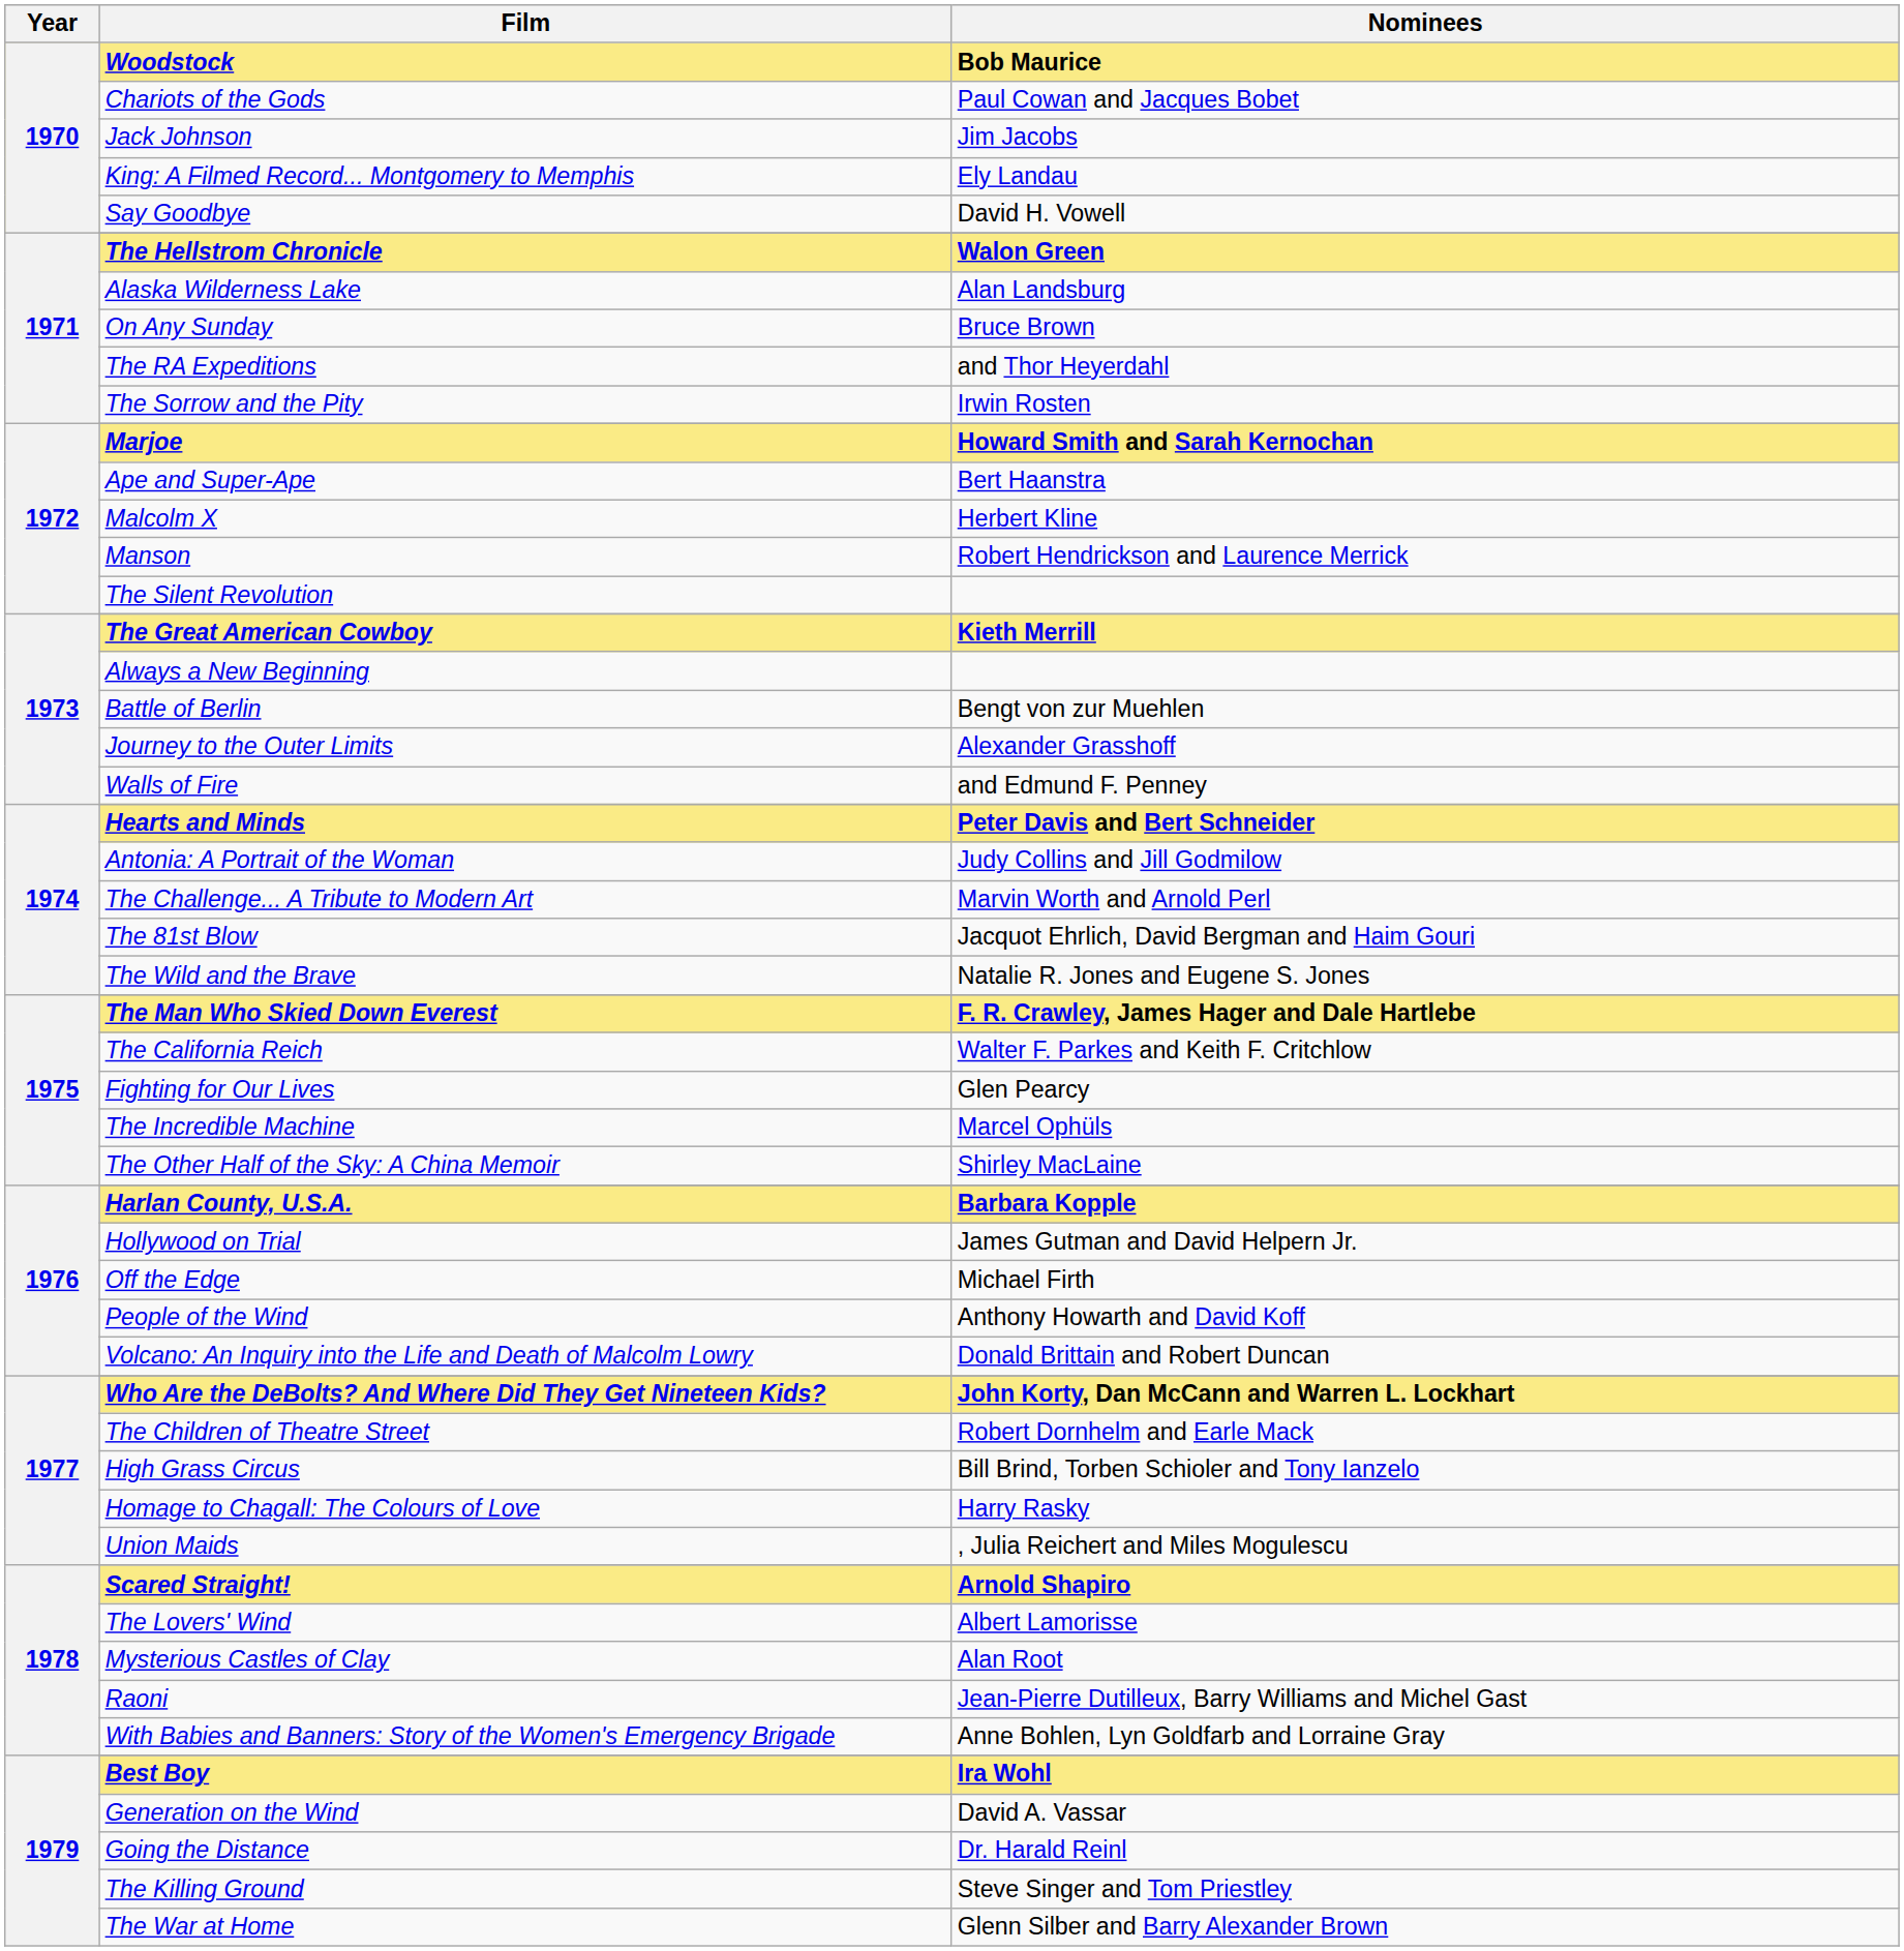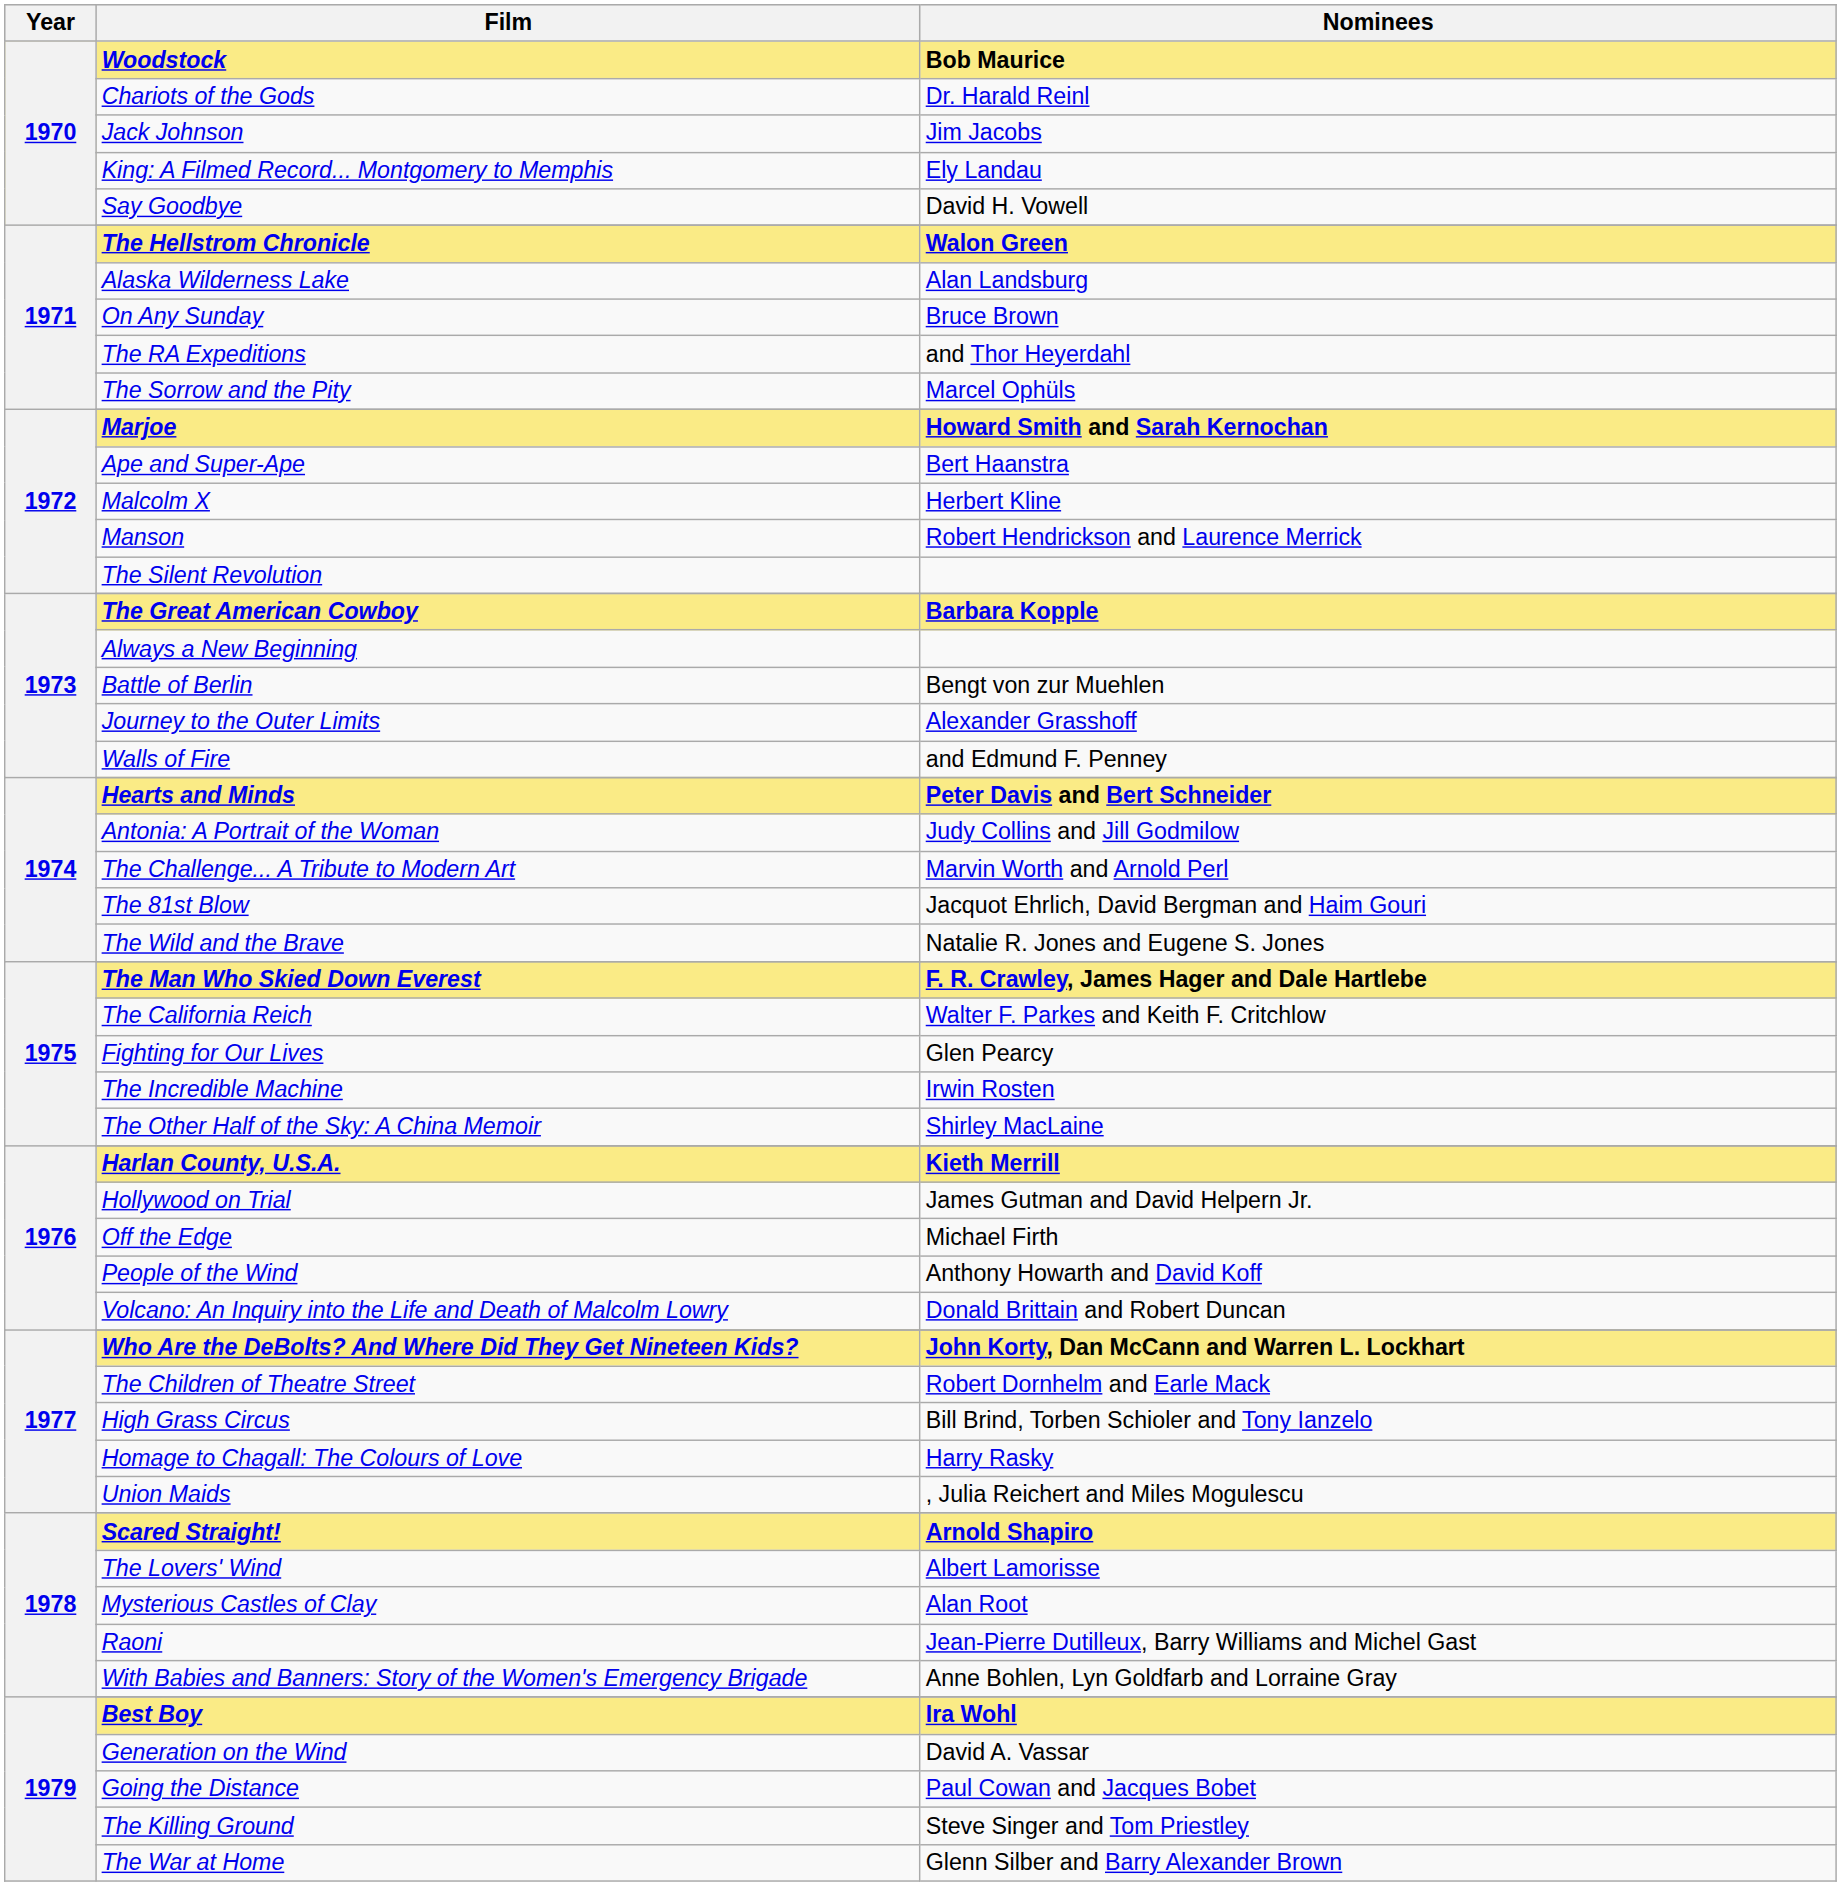 <table class="wikitable" style="width:100%">
 <tr bgcolor="#bebebe">
 <th width="5%">Year</th>
 <th width="45%">Film</th>
 <th width="50%">Nominees</th>
 </tr>
 <tr style="background:#FAEB86">
 <th rowspan="5"><a href='#'>1970</a><br></th>
 <td><strong><em><a href='#'>Woodstock</a></em></strong></td>
 <td><strong>Bob Maurice</strong></td>
 </tr>
 <tr>
 <td><em><a href='#'>Chariots of the Gods</a></em></td>
-<td><a href='#'>Paul Cowan</a> and <a href='#'>Jacques Bobet</a></td>
+<td><a href='#'>Dr. Harald Reinl</a></td>
 </tr>
 <tr>
 <td><em><a href='#'>Jack Johnson</a></em></td>
 <td><a href='#'>Jim Jacobs</a></td>
 </tr>
 <tr>
 <td><em><a href='#'>King: A Filmed Record... Montgomery to Memphis</a></em></td>
 <td><a href='#'>Ely Landau</a></td>
 </tr>
 <tr>
 <td><em><a href='#'>Say Goodbye</a></em></td>
 <td>David H. Vowell</td>
 </tr>
 <tr>
 <th rowspan="6" style="text-align:center"><a href='#'>1971</a><br></th>
 </tr>
 <tr style="background:#FAEB86">
 <td><strong><em><a href='#'>The Hellstrom Chronicle</a></em></strong></td>
 <td><strong><a href='#'>Walon Green</a></strong></td>
 </tr>
 <tr>
 <td><em><a href='#'>Alaska Wilderness Lake</a></em></td>
 <td><a href='#'>Alan Landsburg</a></td>
 </tr>
 <tr>
 <td><em><a href='#'>On Any Sunday</a></em></td>
 <td><a href='#'>Bruce Brown</a></td>
 </tr>
 <tr>
 <td><em><a href='#'>The RA Expeditions</a></em></td>
 <td> and <a href='#'>Thor Heyerdahl</a></td>
 </tr>
 <tr>
 <td><em><a href='#'>The Sorrow and the Pity</a></em></td>
-<td><a href='#'>Irwin Rosten</a></td>
+<td><a href='#'>Marcel Ophüls</a></td>
 </tr>
 <tr>
 <th rowspan="6" style="text-align:center"><a href='#'>1972</a><br></th>
 </tr>
 <tr style="background:#FAEB86">
 <td><strong><em><a href='#'>Marjoe</a></em></strong></td>
 <td><strong><a href='#'>Howard Smith</a> and <a href='#'>Sarah Kernochan</a></strong></td>
 </tr>
 <tr>
 <td><em><a href='#'>Ape and Super-Ape</a></em></td>
 <td><a href='#'>Bert Haanstra</a></td>
 </tr>
 <tr>
 <td><em><a href='#'>Malcolm X</a></em></td>
 <td><a href='#'>Herbert Kline</a></td>
 </tr>
 <tr>
 <td><em><a href='#'>Manson</a></em></td>
 <td><a href='#'>Robert Hendrickson</a> and <a href='#'>Laurence Merrick</a></td>
 </tr>
 <tr>
 <td><em><a href='#'>The Silent Revolution</a></em></td>
 <td></td>
 </tr>
 <tr>
 <th rowspan="6" style="text-align:center"><a href='#'>1973</a><br></th>
 </tr>
 <tr style="background:#FAEB86">
 <td><strong><em><a href='#'>The Great American Cowboy</a></em></strong></td>
-<td><strong><a href='#'>Kieth Merrill</a></strong></td>
+<td><strong><a href='#'>Barbara Kopple</a></strong></td>
 </tr>
 <tr>
 <td><em><a href='#'>Always a New Beginning</a></em></td>
 <td></td>
 </tr>
 <tr>
 <td><em><a href='#'>Battle of Berlin</a></em></td>
 <td>Bengt von zur Muehlen</td>
 </tr>
 <tr>
 <td><em><a href='#'>Journey to the Outer Limits</a></em></td>
 <td><a href='#'>Alexander Grasshoff</a></td>
 </tr>
 <tr>
 <td><em><a href='#'>Walls of Fire</a></em></td>
 <td> and Edmund F. Penney</td>
 </tr>
 <tr>
 <th rowspan="6" style="text-align:center"><a href='#'>1974</a><br></th>
 </tr>
 <tr style="background:#FAEB86">
 <td><strong><em><a href='#'>Hearts and Minds</a></em></strong></td>
 <td><strong><a href='#'>Peter Davis</a> and <a href='#'>Bert Schneider</a></strong></td>
 </tr>
 <tr>
 <td><em><a href='#'>Antonia: A Portrait of the Woman</a></em></td>
 <td><a href='#'>Judy Collins</a> and <a href='#'>Jill Godmilow</a></td>
 </tr>
 <tr>
 <td><em><a href='#'>The Challenge... A Tribute to Modern Art</a></em></td>
 <td><a href='#'>Marvin Worth</a> and <a href='#'>Arnold Perl</a></td>
 </tr>
 <tr>
 <td><em><a href='#'>The 81st Blow</a></em></td>
 <td>Jacquot Ehrlich, David Bergman and <a href='#'>Haim Gouri</a></td>
 </tr>
 <tr>
 <td><em><a href='#'>The Wild and the Brave</a></em></td>
 <td>Natalie R. Jones and Eugene S. Jones</td>
 </tr>
 <tr>
 <th rowspan="6" style="text-align:center"><a href='#'>1975</a><br></th>
 </tr>
 <tr style="background:#FAEB86">
 <td><strong><em><a href='#'>The Man Who Skied Down Everest</a></em></strong></td>
 <td><strong><a href='#'>F. R. Crawley</a>, James Hager and Dale Hartlebe</strong></td>
 </tr>
 <tr>
 <td><em><a href='#'>The California Reich</a></em></td>
 <td><a href='#'>Walter F. Parkes</a> and Keith F. Critchlow</td>
 </tr>
 <tr>
 <td><em><a href='#'>Fighting for Our Lives</a></em></td>
 <td>Glen Pearcy</td>
 </tr>
 <tr>
 <td><em><a href='#'>The Incredible Machine</a></em></td>
-<td><a href='#'>Marcel Ophüls</a></td>
+<td><a href='#'>Irwin Rosten</a></td>
 </tr>
 <tr>
 <td><em><a href='#'>The Other Half of the Sky: A China Memoir</a></em></td>
 <td><a href='#'>Shirley MacLaine</a></td>
 </tr>
 <tr>
 <th rowspan="6" style="text-align:center"><a href='#'>1976</a><br></th>
 </tr>
 <tr style="background:#FAEB86">
 <td><strong><em><a href='#'>Harlan County, U.S.A.</a></em></strong></td>
-<td><strong><a href='#'>Barbara Kopple</a></strong></td>
+<td><strong><a href='#'>Kieth Merrill</a></strong></td>
 </tr>
 <tr>
 <td><em><a href='#'>Hollywood on Trial</a></em></td>
 <td>James Gutman and David Helpern Jr.</td>
 </tr>
 <tr>
 <td><em><a href='#'>Off the Edge</a></em></td>
 <td>Michael Firth</td>
 </tr>
 <tr>
 <td><em><a href='#'>People of the Wind</a></em></td>
 <td>Anthony Howarth and <a href='#'>David Koff</a></td>
 </tr>
 <tr>
 <td><em><a href='#'>Volcano: An Inquiry into the Life and Death of Malcolm Lowry</a></em></td>
 <td><a href='#'>Donald Brittain</a> and Robert Duncan</td>
 </tr>
 <tr>
 <th rowspan="6" style="text-align:center"><a href='#'>1977</a><br></th>
 </tr>
 <tr style="background:#FAEB86">
 <td><strong><em><a href='#'>Who Are the DeBolts? And Where Did They Get Nineteen Kids?</a></em></strong></td>
 <td><strong><a href='#'>John Korty</a>, Dan McCann and Warren L. Lockhart</strong></td>
 </tr>
 <tr>
 <td><em><a href='#'>The Children of Theatre Street</a></em></td>
 <td><a href='#'>Robert Dornhelm</a> and <a href='#'>Earle Mack</a></td>
 </tr>
 <tr>
 <td><em><a href='#'>High Grass Circus</a></em></td>
 <td>Bill Brind, Torben Schioler and <a href='#'>Tony Ianzelo</a></td>
 </tr>
 <tr>
 <td><em><a href='#'>Homage to Chagall: The Colours of Love</a></em></td>
 <td><a href='#'>Harry Rasky</a></td>
 </tr>
 <tr>
 <td><em><a href='#'>Union Maids</a></em></td>
 <td>, Julia Reichert and Miles Mogulescu</td>
 </tr>
 <tr>
 <th rowspan="6" style="text-align:center"><a href='#'>1978</a><br></th>
 </tr>
 <tr style="background:#FAEB86">
 <td><strong><em><a href='#'>Scared Straight!</a></em></strong></td>
 <td><strong><a href='#'>Arnold Shapiro</a></strong></td>
 </tr>
 <tr>
 <td><em><a href='#'>The Lovers' Wind</a></em></td>
 <td><a href='#'>Albert Lamorisse</a></td>
 </tr>
 <tr>
 <td><em><a href='#'>Mysterious Castles of Clay</a></em></td>
 <td><a href='#'>Alan Root</a></td>
 </tr>
 <tr>
 <td><em><a href='#'>Raoni</a></em></td>
 <td><a href='#'>Jean-Pierre Dutilleux</a>, Barry Williams and Michel Gast</td>
 </tr>
 <tr>
 <td><em><a href='#'>With Babies and Banners: Story of the Women's Emergency Brigade</a></em></td>
 <td>Anne Bohlen, Lyn Goldfarb and Lorraine Gray</td>
 </tr>
 <tr>
 <th rowspan="6" style="text-align:center"><a href='#'>1979</a><br></th>
 </tr>
 <tr style="background:#FAEB86">
 <td><strong><em><a href='#'>Best Boy</a></em></strong></td>
 <td><strong><a href='#'>Ira Wohl</a></strong></td>
 </tr>
 <tr>
 <td><em><a href='#'>Generation on the Wind</a></em></td>
 <td>David A. Vassar</td>
 </tr>
 <tr>
 <td><em><a href='#'>Going the Distance</a></em></td>
-<td><a href='#'>Dr. Harald Reinl</a></td>
+<td><a href='#'>Paul Cowan</a> and <a href='#'>Jacques Bobet</a></td>
 </tr>
 <tr>
 <td><em><a href='#'>The Killing Ground</a></em></td>
 <td>Steve Singer and <a href='#'>Tom Priestley</a></td>
 </tr>
 <tr>
 <td><em><a href='#'>The War at Home</a></em></td>
 <td>Glenn Silber and <a href='#'>Barry Alexander Brown</a></td>
 </tr>
 </table>
